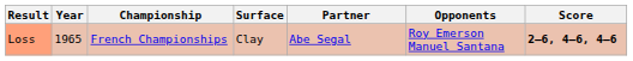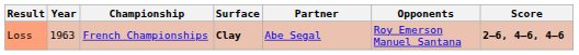 <table class="sortable wikitable">
 <tr>
 <th style="width:40px">Result</th>
 <th style="width:35px">Year</th>
 <th style="width:160px">Championship</th>
 <th style="width:50px">Surface</th>
 <th style="width:130px">Partner</th>
 <th style="width:130px">Opponents</th>
 <th style="width:110px" class="unsortable">Score</th>
 </tr>
 <tr style="background:#ebc2af;">
 <td style="background:#ffa07a;">Loss</td>
-<td>1965</td>
+<td>1963</td>
 <td><a href='#'>French Championships</a></td>
-<td>Clay</td>
+<td><strong>Clay</strong></td>
 <td> <a href='#'>Abe Segal</a></td>
 <td> <a href='#'>Roy Emerson</a> <br>  <a href='#'>Manuel Santana</a></td>
 <td><strong>2–6, 4–6, 4–6</strong></td>
 </tr>
 </table>
